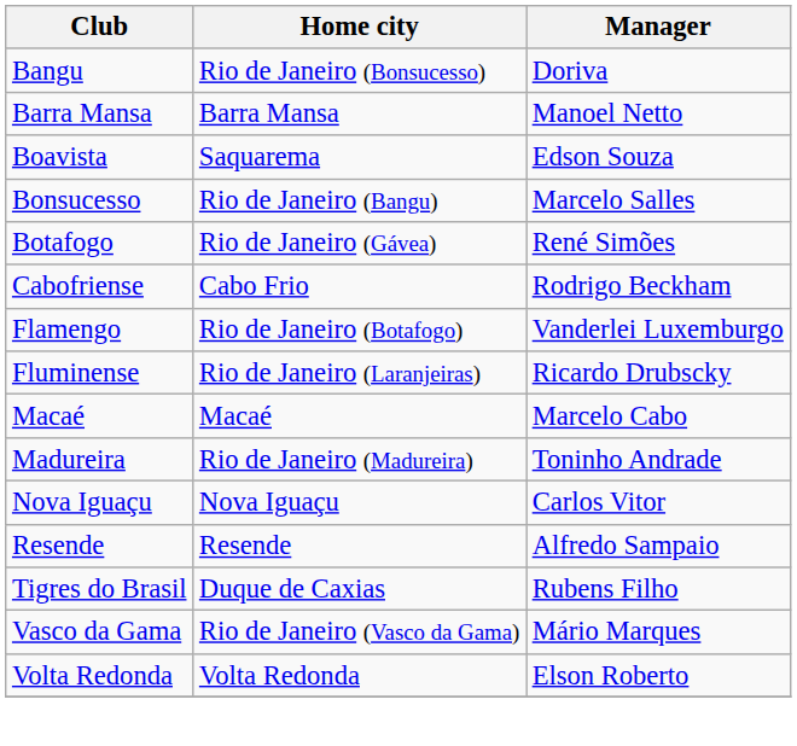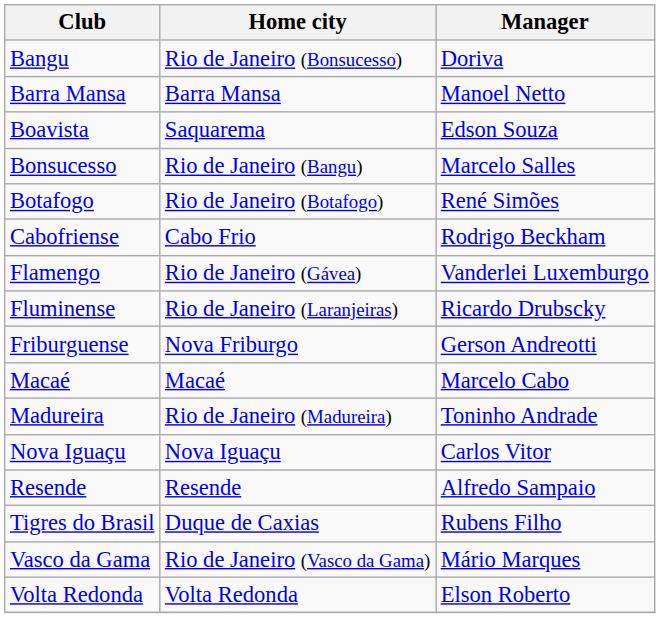 <table class="wikitable sortable">
 <tr>
 <th>Club</th>
 <th>Home city</th>
 <th>Manager</th>
 </tr>
 <tr>
 <td><a href='#'>Bangu</a></td>
 <td><a href='#'>Rio de Janeiro</a> <small>(<a href='#'>Bonsucesso</a>)</small></td>
 <td><a href='#'>Doriva</a></td>
 </tr>
 <tr>
 <td><a href='#'>Barra Mansa</a></td>
 <td><a href='#'>Barra Mansa</a></td>
 <td><a href='#'>Manoel Netto</a></td>
 </tr>
 <tr>
 <td><a href='#'>Boavista</a></td>
 <td><a href='#'>Saquarema</a></td>
 <td><a href='#'>Edson Souza</a></td>
 </tr>
 <tr>
 <td><a href='#'>Bonsucesso</a></td>
 <td><a href='#'>Rio de Janeiro</a> <small>(<a href='#'>Bangu</a>)</small></td>
 <td><a href='#'>Marcelo Salles</a></td>
 </tr>
 <tr>
 <td><a href='#'>Botafogo</a></td>
-<td><a href='#'>Rio de Janeiro</a> <small>(<a href='#'>Gávea</a>)</small></td>
+<td><a href='#'>Rio de Janeiro</a> <small>(<a href='#'>Botafogo</a>)</small></td>
 <td><a href='#'>René Simões</a></td>
 </tr>
 <tr>
 <td><a href='#'>Cabofriense</a></td>
 <td><a href='#'>Cabo Frio</a></td>
 <td><a href='#'>Rodrigo Beckham</a></td>
 </tr>
 <tr>
 <td><a href='#'>Flamengo</a></td>
-<td><a href='#'>Rio de Janeiro</a> <small>(<a href='#'>Botafogo</a>)</small></td>
+<td><a href='#'>Rio de Janeiro</a> <small>(<a href='#'>Gávea</a>)</small></td>
 <td><a href='#'>Vanderlei Luxemburgo</a></td>
 </tr>
 <tr>
 <td><a href='#'>Fluminense</a></td>
 <td><a href='#'>Rio de Janeiro</a> <small>(<a href='#'>Laranjeiras</a>)</small></td>
 <td><a href='#'>Ricardo Drubscky</a></td>
+</tr>
+<tr>
+<td><a href='#'>Friburguense</a></td>
+<td><a href='#'>Nova Friburgo</a></td>
+<td><a href='#'>Gerson Andreotti</a></td>
 </tr>
 <tr>
 <td><a href='#'>Macaé</a></td>
 <td><a href='#'>Macaé</a></td>
 <td><a href='#'>Marcelo Cabo</a></td>
 </tr>
 <tr>
 <td><a href='#'>Madureira</a></td>
 <td><a href='#'>Rio de Janeiro</a> <small>(<a href='#'>Madureira</a>)</small></td>
 <td><a href='#'>Toninho Andrade</a></td>
 </tr>
 <tr>
 <td><a href='#'>Nova Iguaçu</a></td>
 <td><a href='#'>Nova Iguaçu</a></td>
 <td><a href='#'>Carlos Vitor</a></td>
 </tr>
 <tr>
 <td><a href='#'>Resende</a></td>
 <td><a href='#'>Resende</a></td>
 <td><a href='#'>Alfredo Sampaio</a></td>
 </tr>
 <tr>
 <td><a href='#'>Tigres do Brasil</a></td>
 <td><a href='#'>Duque de Caxias</a></td>
 <td><a href='#'>Rubens Filho</a></td>
 </tr>
 <tr>
 <td><a href='#'>Vasco da Gama</a></td>
 <td><a href='#'>Rio de Janeiro</a> <small>(<a href='#'>Vasco da Gama</a>)</small></td>
 <td><a href='#'>Mário Marques</a></td>
 </tr>
 <tr>
 <td><a href='#'>Volta Redonda</a></td>
 <td><a href='#'>Volta Redonda</a></td>
 <td><a href='#'>Elson Roberto</a></td>
 </tr>
 <tr>
 </tr>
 </table>
